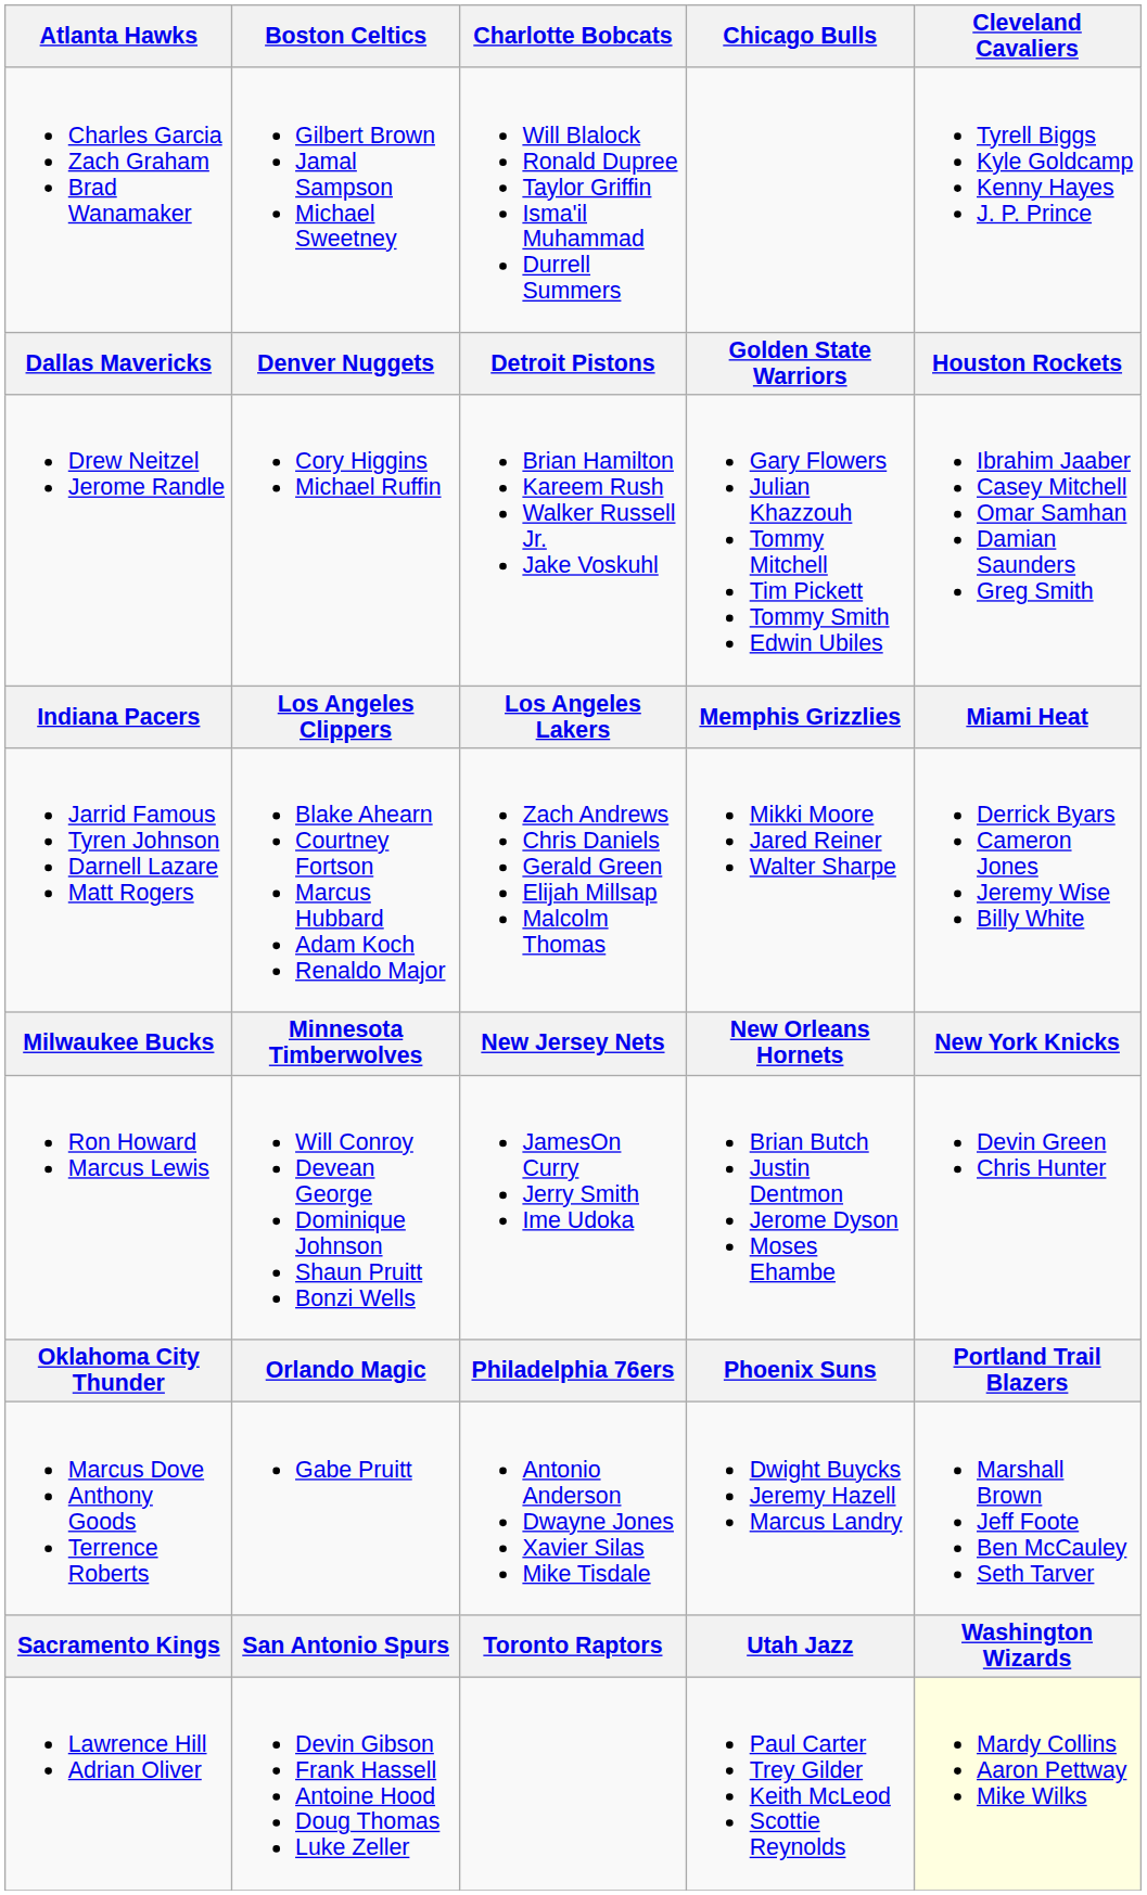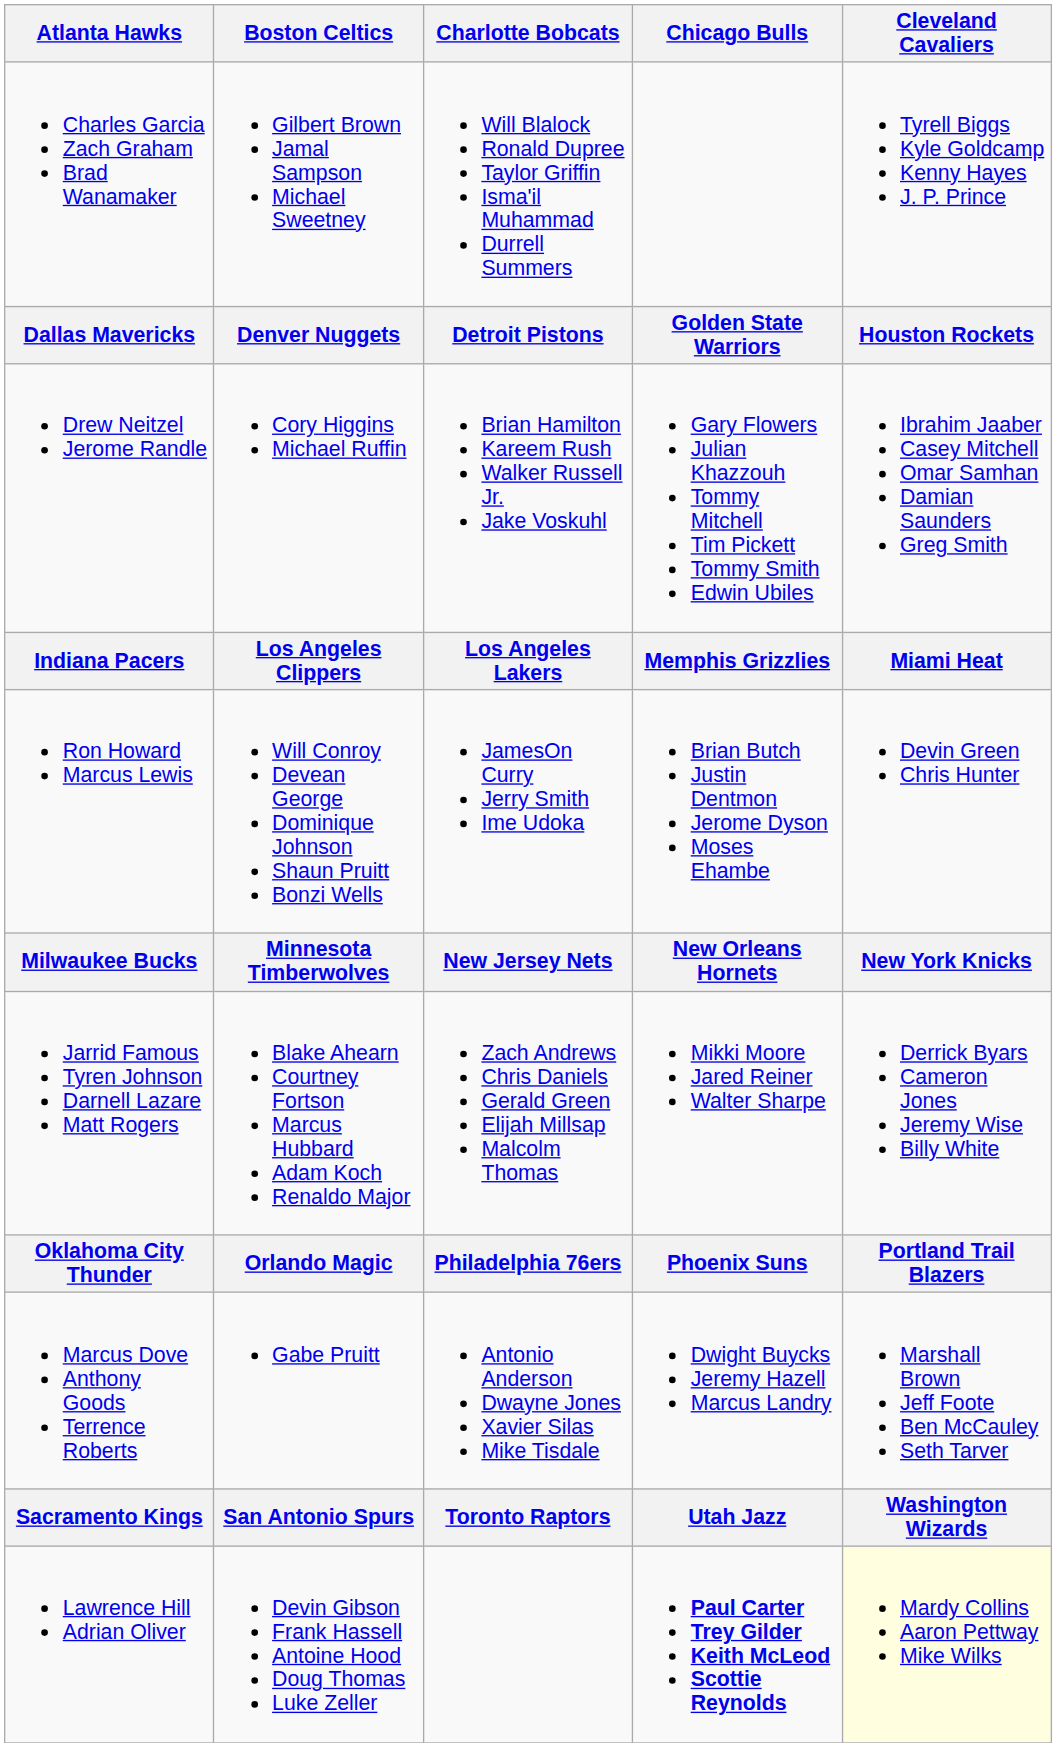 <table class="wikitable">
 <tr>
 <th style="width:150px"><a href='#'>Atlanta Hawks</a></th>
 <th style="width:150px"><a href='#'>Boston Celtics</a></th>
 <th style="width:150px"><a href='#'>Charlotte Bobcats</a></th>
 <th style="width:150px"><a href='#'>Chicago Bulls</a></th>
 <th style="width:150px"><a href='#'>Cleveland Cavaliers</a></th>
 </tr>
 <tr>
 <td valign=top><br><ul><li><a href='#'>Charles Garcia</a></li><li><a href='#'>Zach Graham</a></li><li><a href='#'>Brad Wanamaker</a></li></ul></td>
 <td valign=top><br><ul><li><a href='#'>Gilbert Brown</a></li><li><a href='#'>Jamal Sampson</a></li><li><a href='#'>Michael Sweetney</a></li></ul></td>
 <td valign=top><br><ul><li><a href='#'>Will Blalock</a></li><li><a href='#'>Ronald Dupree</a></li><li><a href='#'>Taylor Griffin</a></li><li><a href='#'>Isma'il Muhammad</a></li><li><a href='#'>Durrell Summers</a></li></ul></td>
 <td valign=top></td>
 <td valign=top><br><ul><li><a href='#'>Tyrell Biggs</a></li><li><a href='#'>Kyle Goldcamp</a></li><li><a href='#'>Kenny Hayes</a></li><li><a href='#'>J. P. Prince</a></li></ul></td>
 </tr>
 <tr>
 <th style="width:150px"><a href='#'>Dallas Mavericks</a></th>
 <th style="width:150px"><a href='#'>Denver Nuggets</a></th>
 <th style="width:150px"><a href='#'>Detroit Pistons</a></th>
 <th style="width:150px"><a href='#'>Golden State Warriors</a></th>
 <th style="width:150px"><a href='#'>Houston Rockets</a></th>
 </tr>
 <tr>
 <td valign=top><br><ul><li><a href='#'>Drew Neitzel</a></li><li><a href='#'>Jerome Randle</a></li></ul></td>
 <td valign=top><br><ul><li><a href='#'>Cory Higgins</a></li><li><a href='#'>Michael Ruffin</a></li></ul></td>
 <td valign=top><br><ul><li><a href='#'>Brian Hamilton</a></li><li><a href='#'>Kareem Rush</a></li><li><a href='#'>Walker Russell Jr.</a></li><li><a href='#'>Jake Voskuhl</a></li></ul></td>
 <td valign=top><br><ul><li><a href='#'>Gary Flowers</a></li><li><a href='#'>Julian Khazzouh</a></li><li><a href='#'>Tommy Mitchell</a></li><li><a href='#'>Tim Pickett</a></li><li><a href='#'>Tommy Smith</a></li><li><a href='#'>Edwin Ubiles</a></li></ul></td>
 <td valign=top><br><ul><li><a href='#'>Ibrahim Jaaber</a></li><li><a href='#'>Casey Mitchell</a></li><li><a href='#'>Omar Samhan</a></li><li><a href='#'>Damian Saunders</a></li><li><a href='#'>Greg Smith</a></li></ul></td>
 </tr>
 <tr>
 <th style="width:150px"><a href='#'>Indiana Pacers</a></th>
 <th style="width:150px"><a href='#'>Los Angeles Clippers</a></th>
 <th style="width:150px"><a href='#'>Los Angeles Lakers</a></th>
 <th style="width:150px"><a href='#'>Memphis Grizzlies</a></th>
 <th style="width:150px"><a href='#'>Miami Heat</a></th>
 </tr>
 <tr>
-<td valign=top><br><ul><li><a href='#'>Jarrid Famous</a></li><li><a href='#'>Tyren Johnson</a></li><li><a href='#'>Darnell Lazare</a></li><li><a href='#'>Matt Rogers</a></li></ul></td>
-<td valign=top><br><ul><li><a href='#'>Blake Ahearn</a></li><li><a href='#'>Courtney Fortson</a></li><li><a href='#'>Marcus Hubbard</a></li><li><a href='#'>Adam Koch</a></li><li><a href='#'>Renaldo Major</a></li></ul></td>
-<td valign=top><br><ul><li><a href='#'>Zach Andrews</a></li><li><a href='#'>Chris Daniels</a></li><li><a href='#'>Gerald Green</a></li><li><a href='#'>Elijah Millsap</a></li><li><a href='#'>Malcolm Thomas</a></li></ul></td>
-<td valign=top><br><ul><li><a href='#'>Mikki Moore</a></li><li><a href='#'>Jared Reiner</a></li><li><a href='#'>Walter Sharpe</a></li></ul></td>
-<td valign=top><br><ul><li><a href='#'>Derrick Byars</a></li><li><a href='#'>Cameron Jones</a></li><li><a href='#'>Jeremy Wise</a></li><li><a href='#'>Billy White</a></li></ul></td>
+<td valign=top><br><ul><li><a href='#'>Ron Howard</a></li><li><a href='#'>Marcus Lewis</a></li></ul></td>
+<td valign=top><br><ul><li><a href='#'>Will Conroy</a></li><li><a href='#'>Devean George</a></li><li><a href='#'>Dominique Johnson</a></li><li><a href='#'>Shaun Pruitt</a></li><li><a href='#'>Bonzi Wells</a></li></ul></td>
+<td valign=top><br><ul><li><a href='#'>JamesOn Curry</a></li><li><a href='#'>Jerry Smith</a></li><li><a href='#'>Ime Udoka</a></li></ul></td>
+<td valign=top><br><ul><li><a href='#'>Brian Butch</a></li><li><a href='#'>Justin Dentmon</a></li><li><a href='#'>Jerome Dyson</a></li><li><a href='#'>Moses Ehambe</a></li></ul></td>
+<td valign=top><br><ul><li><a href='#'>Devin Green</a></li><li><a href='#'>Chris Hunter</a></li></ul></td>
 </tr>
 <tr>
 <th style="width:150px"><a href='#'>Milwaukee Bucks</a></th>
 <th style="width:150px"><a href='#'>Minnesota Timberwolves</a></th>
 <th style="width:150px"><a href='#'>New Jersey Nets</a></th>
 <th style="width:150px"><a href='#'>New Orleans Hornets</a></th>
 <th style="width:120px"><a href='#'>New York Knicks</a></th>
 </tr>
 <tr>
-<td valign=top><br><ul><li><a href='#'>Ron Howard</a></li><li><a href='#'>Marcus Lewis</a></li></ul></td>
-<td valign=top><br><ul><li><a href='#'>Will Conroy</a></li><li><a href='#'>Devean George</a></li><li><a href='#'>Dominique Johnson</a></li><li><a href='#'>Shaun Pruitt</a></li><li><a href='#'>Bonzi Wells</a></li></ul></td>
-<td valign=top><br><ul><li><a href='#'>JamesOn Curry</a></li><li><a href='#'>Jerry Smith</a></li><li><a href='#'>Ime Udoka</a></li></ul></td>
-<td valign=top><br><ul><li><a href='#'>Brian Butch</a></li><li><a href='#'>Justin Dentmon</a></li><li><a href='#'>Jerome Dyson</a></li><li><a href='#'>Moses Ehambe</a></li></ul></td>
-<td valign=top><br><ul><li><a href='#'>Devin Green</a></li><li><a href='#'>Chris Hunter</a></li></ul></td>
+<td valign=top><br><ul><li><a href='#'>Jarrid Famous</a></li><li><a href='#'>Tyren Johnson</a></li><li><a href='#'>Darnell Lazare</a></li><li><a href='#'>Matt Rogers</a></li></ul></td>
+<td valign=top><br><ul><li><a href='#'>Blake Ahearn</a></li><li><a href='#'>Courtney Fortson</a></li><li><a href='#'>Marcus Hubbard</a></li><li><a href='#'>Adam Koch</a></li><li><a href='#'>Renaldo Major</a></li></ul></td>
+<td valign=top><br><ul><li><a href='#'>Zach Andrews</a></li><li><a href='#'>Chris Daniels</a></li><li><a href='#'>Gerald Green</a></li><li><a href='#'>Elijah Millsap</a></li><li><a href='#'>Malcolm Thomas</a></li></ul></td>
+<td valign=top><br><ul><li><a href='#'>Mikki Moore</a></li><li><a href='#'>Jared Reiner</a></li><li><a href='#'>Walter Sharpe</a></li></ul></td>
+<td valign=top><br><ul><li><a href='#'>Derrick Byars</a></li><li><a href='#'>Cameron Jones</a></li><li><a href='#'>Jeremy Wise</a></li><li><a href='#'>Billy White</a></li></ul></td>
 </tr>
 <tr>
 <th style="width:150px"><a href='#'>Oklahoma City Thunder</a></th>
 <th style="width:150px"><a href='#'>Orlando Magic</a></th>
 <th style="width:150px"><a href='#'>Philadelphia 76ers</a></th>
 <th style="width:150px"><a href='#'>Phoenix Suns</a></th>
 <th style="width:150px"><a href='#'>Portland Trail Blazers</a></th>
 </tr>
 <tr>
 <td valign=top><br><ul><li><a href='#'>Marcus Dove</a></li><li><a href='#'>Anthony Goods</a></li><li><a href='#'>Terrence Roberts</a></li></ul></td>
 <td valign=top><br><ul><li><a href='#'>Gabe Pruitt</a></li></ul></td>
 <td valign=top><br><ul><li><a href='#'>Antonio Anderson</a></li><li><a href='#'>Dwayne Jones</a></li><li><a href='#'>Xavier Silas</a></li><li><a href='#'>Mike Tisdale</a></li></ul></td>
 <td valign=top><br><ul><li><a href='#'>Dwight Buycks</a></li><li><a href='#'>Jeremy Hazell</a></li><li><a href='#'>Marcus Landry</a></li></ul></td>
 <td valign=top><br><ul><li><a href='#'>Marshall Brown</a></li><li><a href='#'>Jeff Foote</a></li><li><a href='#'>Ben McCauley</a></li><li><a href='#'>Seth Tarver</a></li></ul></td>
 </tr>
 <tr>
 <th style="width:150px"><a href='#'>Sacramento Kings</a></th>
 <th style="width:150px"><a href='#'>San Antonio Spurs</a></th>
 <th style="width:150px"><a href='#'>Toronto Raptors</a></th>
 <th style="width:150px"><a href='#'>Utah Jazz</a></th>
 <th style="width:150px"><a href='#'>Washington Wizards</a></th>
 </tr>
 <tr>
 <td valign=top><br><ul><li><a href='#'>Lawrence Hill</a></li><li><a href='#'>Adrian Oliver</a></li></ul></td>
 <td valign=top><br><ul><li><a href='#'>Devin Gibson</a></li><li><a href='#'>Frank Hassell</a></li><li><a href='#'>Antoine Hood</a></li><li><a href='#'>Doug Thomas</a></li><li><a href='#'>Luke Zeller</a></li></ul></td>
 <td valign=top></td>
-<td valign=top><br><ul><li><a href='#'>Paul Carter</a></li><li><a href='#'>Trey Gilder</a></li><li><a href='#'>Keith McLeod</a></li><li><a href='#'>Scottie Reynolds</a></li></ul></td>
+<td valign=top><strong><br><ul><li><a href='#'>Paul Carter</a></li><li><a href='#'>Trey Gilder</a></li><li><a href='#'>Keith McLeod</a></li><li><a href='#'>Scottie Reynolds</a></li></ul></strong></td>
 <td valign=top style="background: lightyellow;"><br><ul><li><a href='#'>Mardy Collins</a></li><li><a href='#'>Aaron Pettway</a></li><li><a href='#'>Mike Wilks</a></li></ul></td>
 </tr>
 </table>
